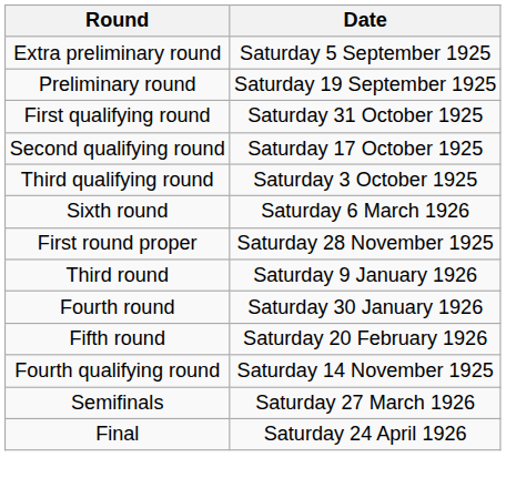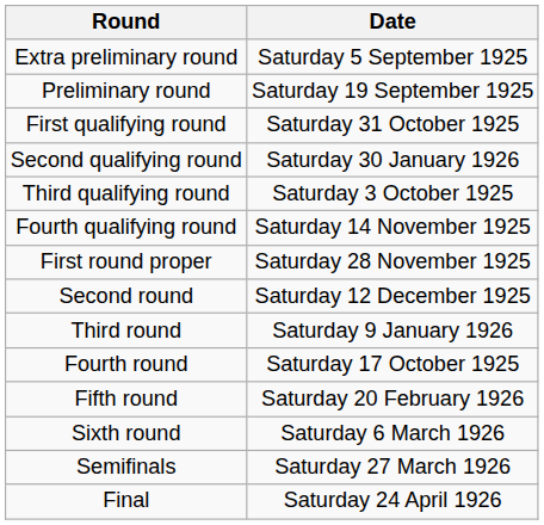 <table class="wikitable" style="text-align: center">
 <tr>
 <th>Round</th>
 <th>Date</th>
 </tr>
 <tr>
 <td>Extra preliminary round</td>
 <td>Saturday 5 September 1925</td>
 </tr>
 <tr>
 <td>Preliminary round</td>
 <td>Saturday 19 September 1925</td>
 </tr>
 <tr>
 <td>First qualifying round</td>
 <td>Saturday 31 October 1925</td>
 </tr>
 <tr>
 <td>Second qualifying round</td>
-<td>Saturday 17 October 1925</td>
+<td>Saturday 30 January 1926</td>
 </tr>
 <tr>
 <td>Third qualifying round</td>
 <td>Saturday 3 October 1925</td>
 </tr>
 <tr>
-<td>Sixth round</td>
-<td>Saturday 6 March 1926</td>
+<td>Fourth qualifying round</td>
+<td>Saturday 14 November 1925</td>
 </tr>
 <tr>
 <td>First round proper</td>
 <td>Saturday 28 November 1925</td>
+</tr>
+<tr>
+<td>Second round</td>
+<td>Saturday 12 December 1925</td>
 </tr>
 <tr>
 <td>Third round</td>
 <td>Saturday 9 January 1926</td>
 </tr>
 <tr>
 <td>Fourth round</td>
-<td>Saturday 30 January 1926</td>
+<td>Saturday 17 October 1925</td>
 </tr>
 <tr>
 <td>Fifth round</td>
 <td>Saturday 20 February 1926</td>
 </tr>
 <tr>
-<td>Fourth qualifying round</td>
-<td>Saturday 14 November 1925</td>
+<td>Sixth round</td>
+<td>Saturday 6 March 1926</td>
 </tr>
 <tr>
 <td>Semifinals</td>
 <td>Saturday 27 March 1926</td>
 </tr>
 <tr>
 <td>Final</td>
 <td>Saturday 24 April 1926</td>
 </tr>
 </table>
